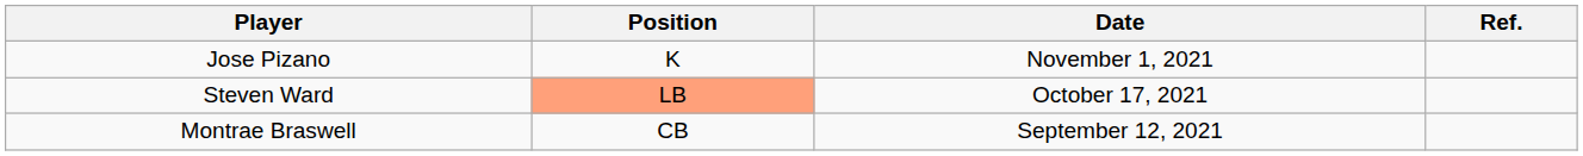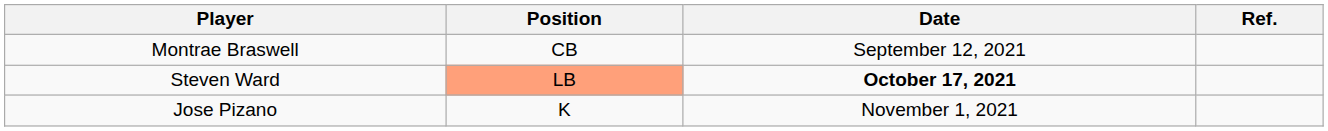 <table class="wikitable" style="width: 70%;text-align: center;">
 <tr>
 <th style=>Player</th>
 <th style=>Position</th>
 <th style=>Date</th>
 <th style=>Ref.</th>
 </tr>
+<tr align="center">
+<td>Montrae Braswell</td>
+<td>CB</td>
+<td>September 12, 2021</td>
+<td></td>
+</tr>
+<tr>
+<td>Steven Ward</td>
+<td style="background: lightsalmon;">LB</td>
+<td><strong>October 17, 2021</strong></td>
+<td></td>
+</tr>
 <tr>
 <td>Jose Pizano</td>
 <td>K</td>
 <td>November 1, 2021</td>
 <td></td>
 </tr>
-<tr>
-<td>Steven Ward</td>
-<td style="background: lightsalmon;">LB</td>
-<td>October 17, 2021</td>
-<td></td>
-</tr>
-<tr align="center">
-<td>Montrae Braswell</td>
-<td>CB</td>
-<td>September 12, 2021</td>
-<td></td>
-</tr>
 </table>
